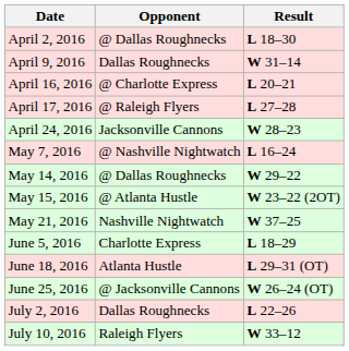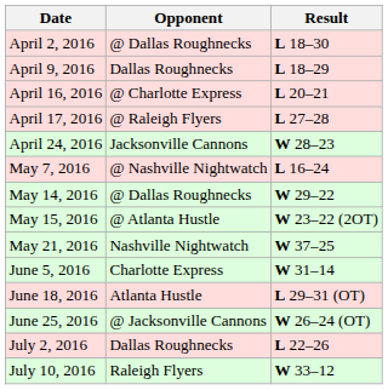 <table class="wikitable">
 <tr>
 <th>Date</th>
 <th>Opponent</th>
 <th>Result</th>
 </tr>
 <tr style="background: #ffdddd">
 <td>April 2, 2016</td>
 <td>@ Dallas Roughnecks</td>
 <td><strong>L</strong> 18–30</td>
 </tr>
 <tr style="background: #ffdddd">
 <td>April 9, 2016</td>
 <td>Dallas Roughnecks</td>
-<td><strong>W</strong> 31–14</td>
+<td><strong>L</strong> 18–29</td>
 </tr>
 <tr style="background: #ffdddd">
 <td>April 16, 2016</td>
 <td>@ Charlotte Express</td>
 <td><strong>L</strong> 20–21</td>
 </tr>
 <tr style="background: #ffdddd">
 <td>April 17, 2016</td>
 <td>@ Raleigh Flyers</td>
 <td><strong>L</strong> 27–28</td>
 </tr>
 <tr style="background: #ddffdd">
 <td>April 24, 2016</td>
 <td>Jacksonville Cannons</td>
 <td><strong>W</strong> 28–23</td>
 </tr>
 <tr style="background: #ffdddd">
 <td>May 7, 2016</td>
 <td>@ Nashville Nightwatch</td>
 <td><strong>L</strong> 16–24</td>
 </tr>
 <tr style="background: #ddffdd">
 <td>May 14, 2016</td>
 <td>@ Dallas Roughnecks</td>
 <td><strong>W</strong> 29–22</td>
 </tr>
 <tr style="background: #ddffdd">
 <td>May 15, 2016</td>
 <td>@ Atlanta Hustle</td>
 <td><strong>W</strong> 23–22 (2OT)</td>
 </tr>
 <tr style="background: #ddffdd">
 <td>May 21, 2016</td>
 <td>Nashville Nightwatch</td>
 <td><strong>W</strong> 37–25</td>
 </tr>
 <tr style="background: #ddffdd">
 <td>June 5, 2016</td>
 <td>Charlotte Express</td>
-<td><strong>L</strong> 18–29</td>
+<td><strong>W</strong> 31–14</td>
 </tr>
 <tr style="background: #ffdddd">
 <td>June 18, 2016</td>
 <td>Atlanta Hustle</td>
 <td><strong>L</strong> 29–31 (OT)</td>
 </tr>
 <tr style="background: #ddffdd">
 <td>June 25, 2016</td>
 <td>@ Jacksonville Cannons</td>
 <td><strong>W</strong> 26–24 (OT)</td>
 </tr>
 <tr style="background: #ffdddd">
 <td>July 2, 2016</td>
 <td>Dallas Roughnecks</td>
 <td><strong>L</strong> 22–26</td>
 </tr>
 <tr style="background: #ddffdd">
 <td>July 10, 2016</td>
 <td>Raleigh Flyers</td>
 <td><strong>W</strong> 33–12</td>
 </tr>
 </table>
